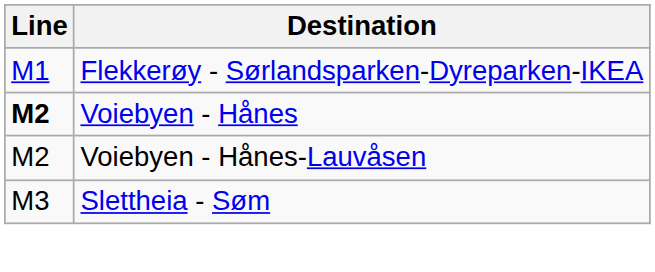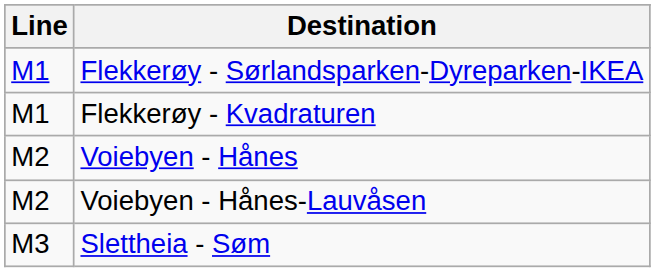 <table class="wikitable sortable">
 <tr>
 <th>Line</th>
 <th>Destination</th>
 </tr>
 <tr>
 <td><a href='#'>M1</a></td>
 <td><a href='#'>Flekkerøy</a> - <a href='#'>Sørlandsparken</a>-<a href='#'>Dyreparken</a>-<a href='#'>IKEA</a></td>
 </tr>
 <tr>
-<td><strong>M2</strong></td>
+<td>M1</td>
+<td>Flekkerøy - <a href='#'>Kvadraturen</a></td>
+</tr>
+<tr>
+<td>M2</td>
 <td><a href='#'>Voiebyen</a> - <a href='#'>Hånes</a></td>
 </tr>
 <tr>
 <td>M2</td>
 <td>Voiebyen - Hånes-<a href='#'>Lauvåsen</a></td>
 </tr>
 <tr>
 <td>M3</td>
 <td><a href='#'>Slettheia</a> - <a href='#'>Søm</a></td>
 </tr>
 </table>
